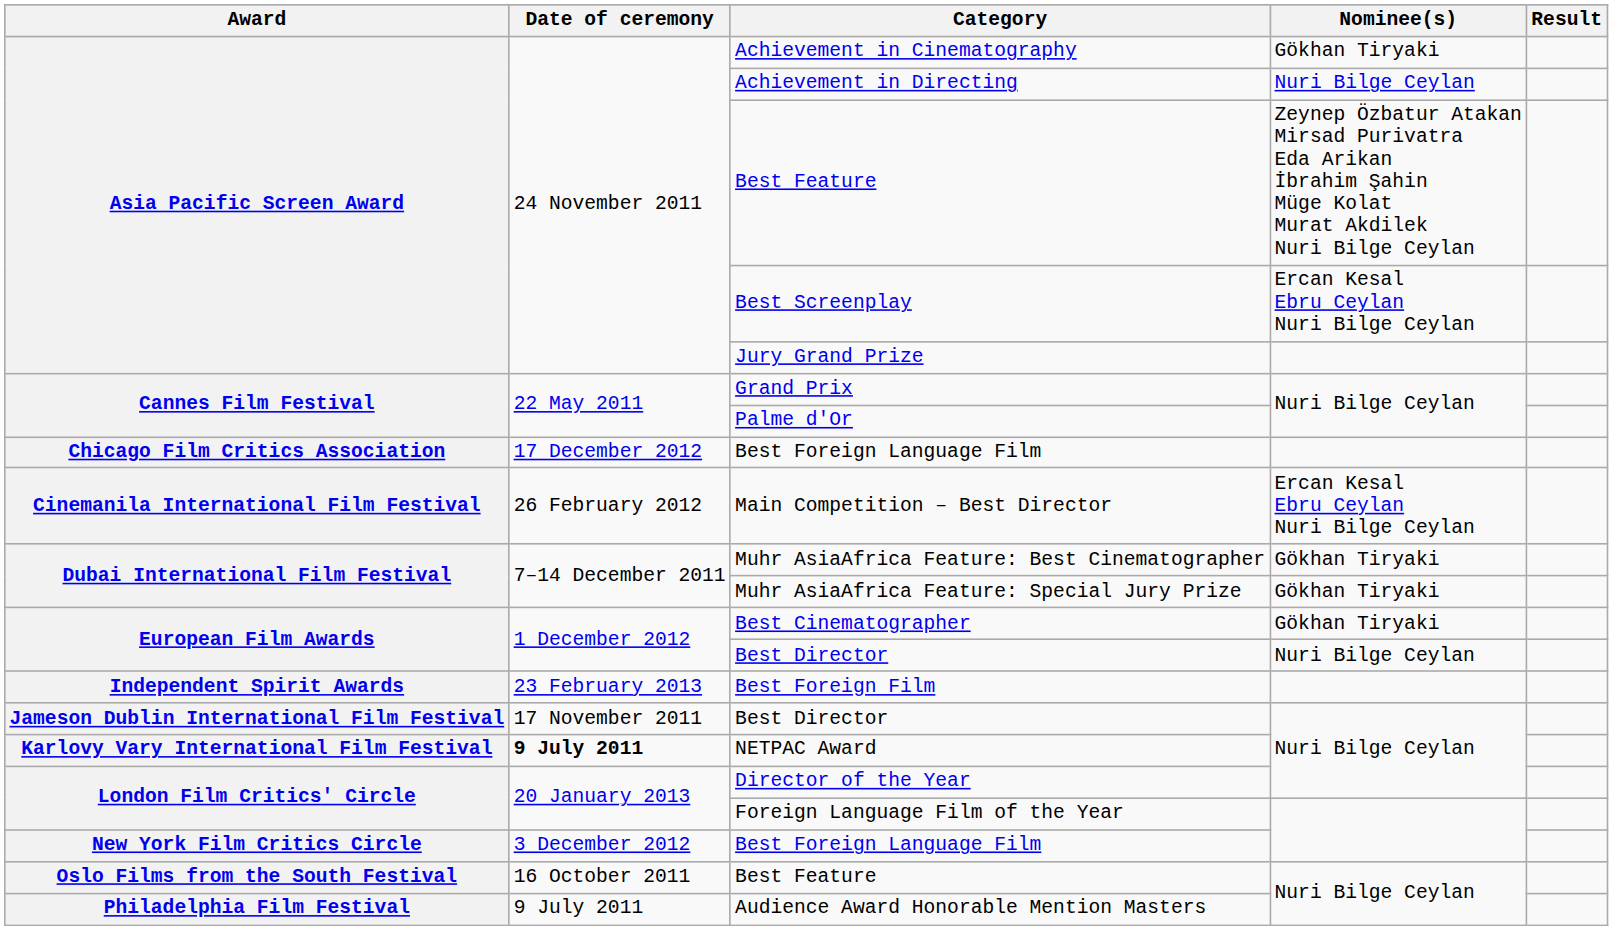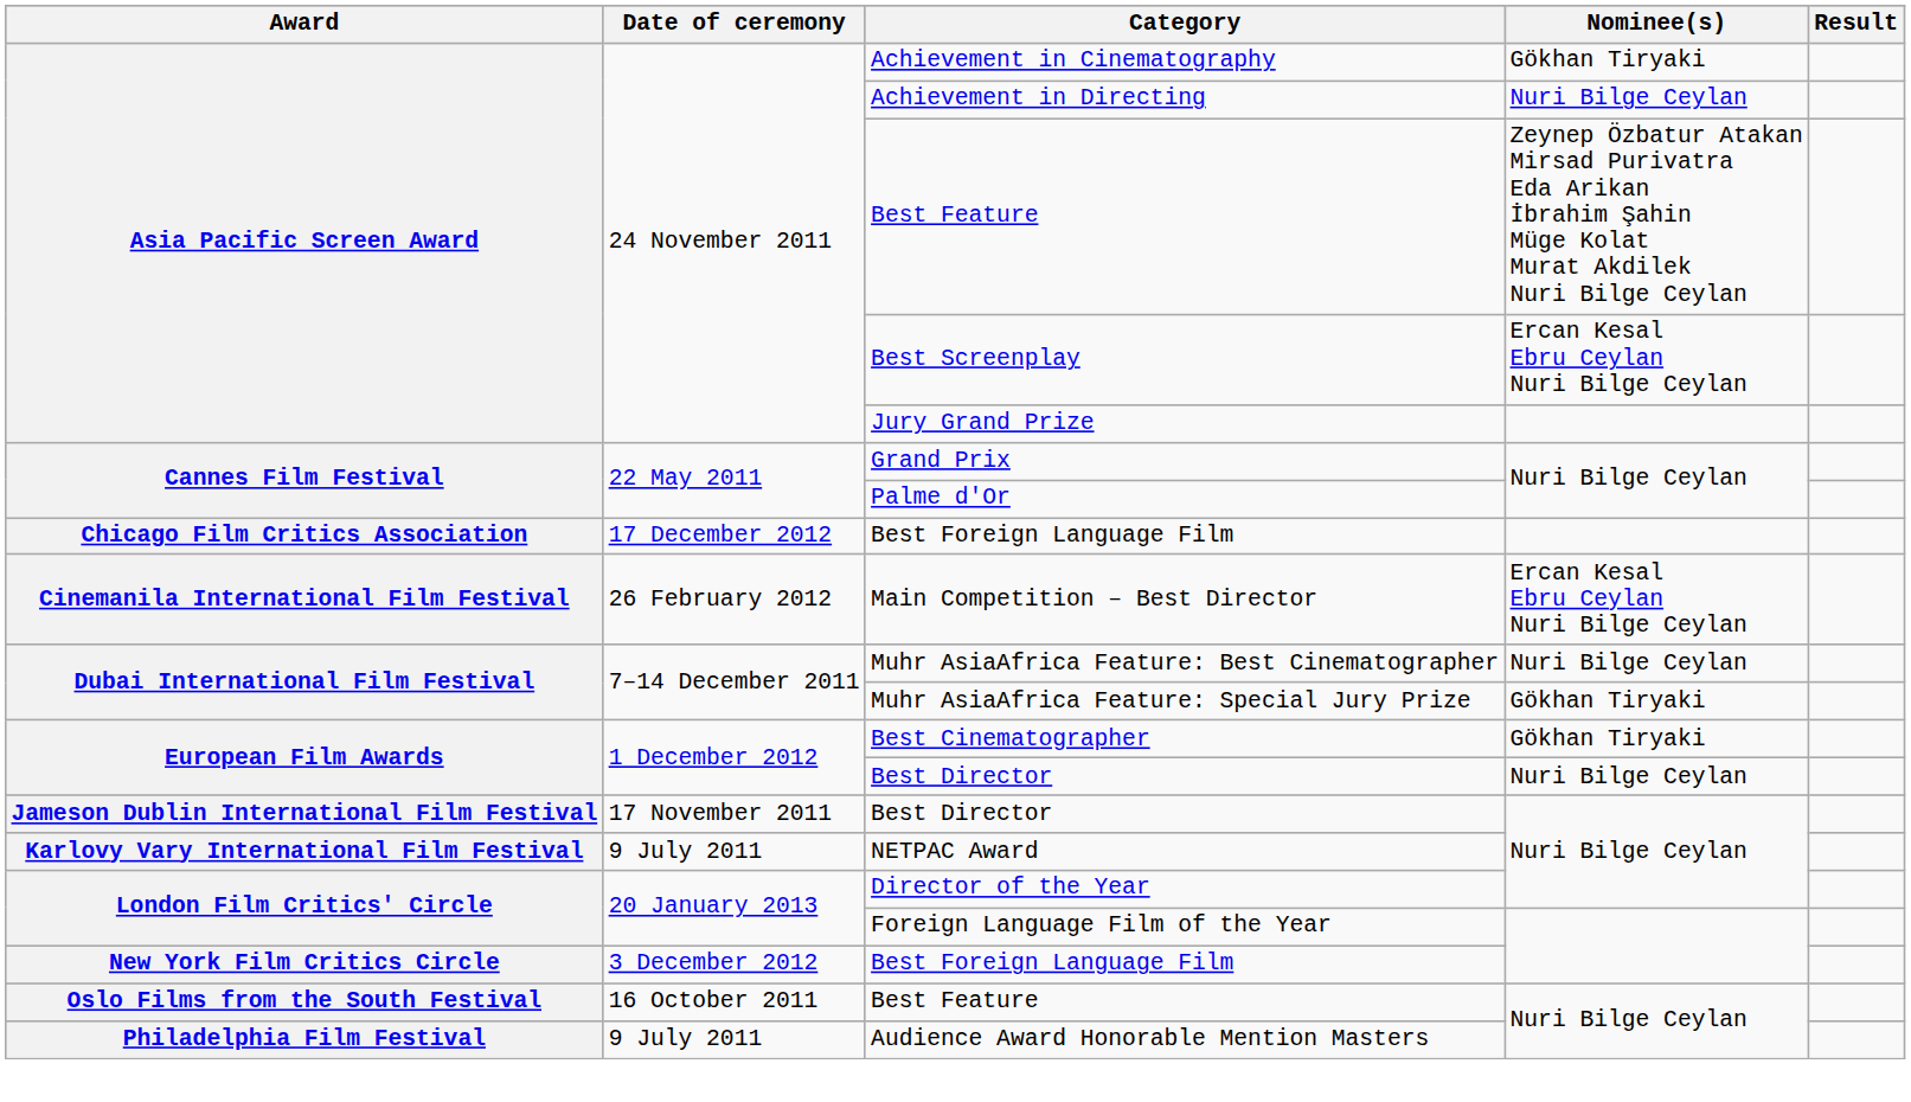 <table class="wikitable plainrowheaders" style="font-size: 95%;">
 <tr style="background:#ccc; text-align:center;">
 <th scope="col">Award</th>
 <th scope="col">Date of ceremony</th>
 <th scope="col">Category</th>
 <th scope="col">Nominee(s)</th>
 <th scope="col">Result</th>
 </tr>
 <tr>
 <th scope="row" rowspan="5"><a href='#'>Asia Pacific Screen Award</a></th>
 <td rowspan="5">24 November 2011</td>
 <td><a href='#'>Achievement in Cinematography</a></td>
 <td>Gökhan Tiryaki</td>
 <td></td>
 </tr>
 <tr>
 <td><a href='#'>Achievement in Directing</a></td>
 <td><a href='#'>Nuri Bilge Ceylan</a></td>
 <td></td>
 </tr>
 <tr>
 <td><a href='#'>Best Feature</a></td>
 <td>Zeynep Özbatur Atakan<br>Mirsad Purivatra<br>Eda Arikan<br>İbrahim Şahin<br>Müge Kolat<br>Murat Akdilek<br>Nuri Bilge Ceylan</td>
 <td></td>
 </tr>
 <tr>
 <td><a href='#'>Best Screenplay</a></td>
 <td>Ercan Kesal<br><a href='#'>Ebru Ceylan</a><br>Nuri Bilge Ceylan</td>
 <td></td>
 </tr>
 <tr>
 <td><a href='#'>Jury Grand Prize</a></td>
 <td></td>
 <td></td>
 </tr>
 <tr>
 <th scope="row" rowspan="2"><a href='#'>Cannes Film Festival</a></th>
 <td rowspan="2"><a href='#'>22 May 2011</a></td>
 <td><a href='#'>Grand Prix</a> </td>
 <td rowspan="2">Nuri Bilge Ceylan</td>
 <td></td>
 </tr>
 <tr>
 <td><a href='#'>Palme d'Or</a></td>
 <td></td>
 </tr>
 <tr>
 <th scope="row"><a href='#'>Chicago Film Critics Association</a></th>
 <td><a href='#'>17 December 2012</a></td>
 <td>Best Foreign Language Film</td>
 <td></td>
 <td></td>
 </tr>
 <tr>
 <th scope="row"><a href='#'>Cinemanila International Film Festival</a></th>
 <td>26 February 2012</td>
 <td>Main Competition – Best Director</td>
 <td>Ercan Kesal<br><a href='#'>Ebru Ceylan</a><br>Nuri Bilge Ceylan</td>
 <td></td>
 </tr>
 <tr>
 <th scope="row" rowspan="2"><a href='#'>Dubai International Film Festival</a></th>
 <td rowspan="2">7–14 December 2011</td>
 <td>Muhr AsiaAfrica Feature: Best Cinematographer</td>
-<td>Gökhan Tiryaki</td>
+<td>Nuri Bilge Ceylan</td>
 <td></td>
 </tr>
 <tr>
 <td>Muhr AsiaAfrica Feature: Special Jury Prize</td>
 <td>Gökhan Tiryaki</td>
 <td></td>
 </tr>
 <tr>
 <th scope="row" rowspan="2"><a href='#'>European Film Awards</a></th>
 <td rowspan="2"><a href='#'>1 December 2012</a></td>
 <td><a href='#'>Best Cinematographer</a></td>
 <td>Gökhan Tiryaki</td>
 <td></td>
 </tr>
 <tr>
 <td><a href='#'>Best Director</a></td>
 <td>Nuri Bilge Ceylan</td>
 <td></td>
 </tr>
 <tr>
-<th scope="row"><a href='#'>Independent Spirit Awards</a></th>
-<td><a href='#'>23 February 2013</a></td>
-<td><a href='#'>Best Foreign Film</a></td>
-<td></td>
-<td></td>
-</tr>
-<tr>
 <th scope="row"><a href='#'>Jameson Dublin International Film Festival</a></th>
 <td>17 November 2011</td>
 <td>Best Director</td>
 <td rowspan="3">Nuri Bilge Ceylan</td>
 <td></td>
 </tr>
 <tr>
 <th scope="row"><a href='#'>Karlovy Vary International Film Festival</a></th>
-<td><strong>9 July 2011</strong></td>
+<td>9 July 2011</td>
 <td>NETPAC Award</td>
 <td></td>
 </tr>
 <tr>
 <th scope="row" rowspan="2"><a href='#'>London Film Critics' Circle</a></th>
 <td rowspan="2"><a href='#'>20 January 2013</a></td>
 <td><a href='#'>Director of the Year</a></td>
 <td></td>
 </tr>
 <tr>
 <td>Foreign Language Film of the Year</td>
 <td rowspan="2"></td>
 <td></td>
 </tr>
 <tr>
 <th scope="row"><a href='#'>New York Film Critics Circle</a></th>
 <td><a href='#'>3 December 2012</a></td>
 <td><a href='#'>Best Foreign Language Film</a></td>
 <td></td>
 </tr>
 <tr>
 <th scope="row"><a href='#'>Oslo Films from the South Festival</a></th>
 <td>16 October 2011</td>
 <td>Best Feature</td>
 <td rowspan="2">Nuri Bilge Ceylan</td>
 <td></td>
 </tr>
 <tr>
 <th scope="row"><a href='#'>Philadelphia Film Festival</a></th>
 <td>9 July 2011</td>
 <td>Audience Award Honorable Mention Masters</td>
 <td></td>
 </tr>
 </table>
